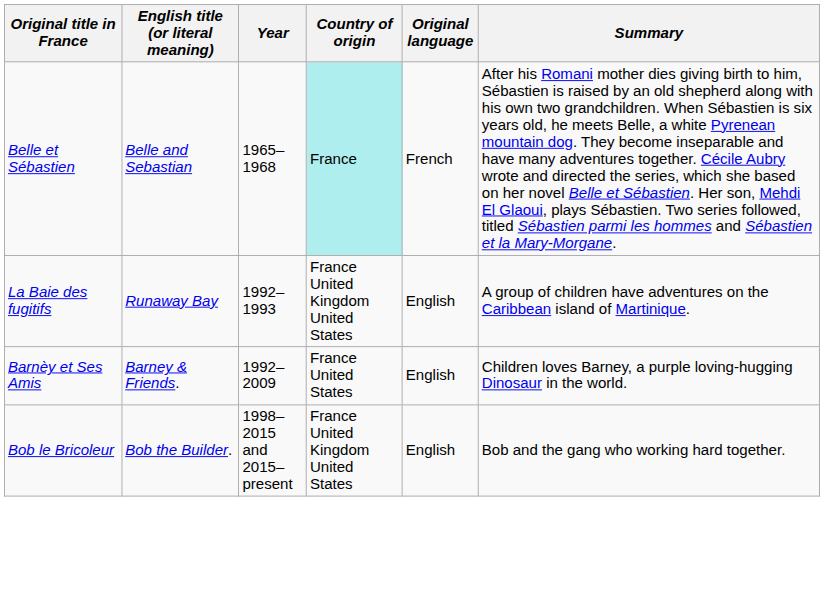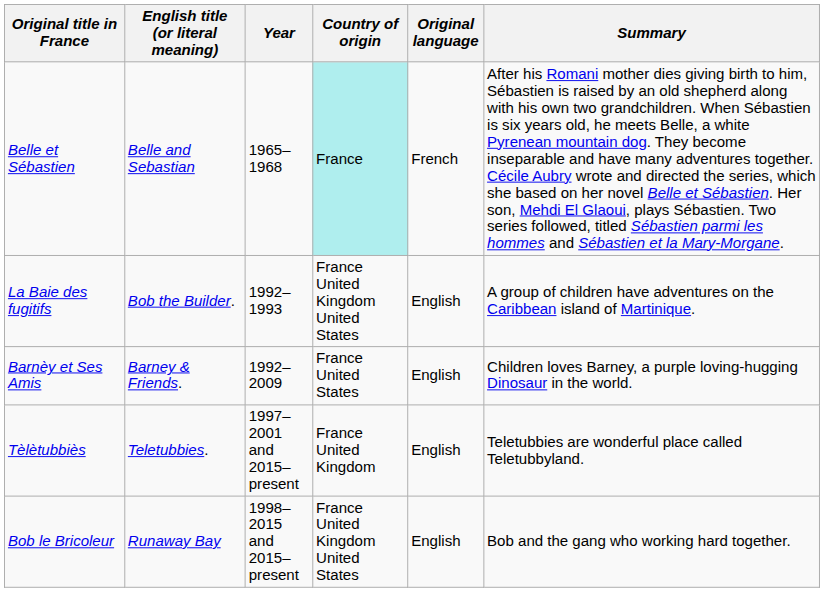 <table class="wikitable">
 <tr>
 <th style="width:140px;"><em>Original title in France</em></th>
 <th style="width:140px;"><em>English title<br>(or literal meaning)</em></th>
 <th style="width:70px;"><em>Year</em></th>
 <th style="width:110px;"><em>Country of origin</em></th>
 <th style="width:75px;"><em>Original language</em></th>
 <th style="width:480px;"><em>Summary</em></th>
 </tr>
 <tr>
 <td><em><a href='#'>Belle et Sébastien</a></em></td>
 <td><em><a href='#'>Belle and Sebastian</a></em></td>
 <td>1965–1968</td>
 <td style="background: paleturquoise;">France</td>
 <td>French</td>
 <td>After his <a href='#'>Romani</a> mother dies giving birth to him, Sébastien is raised by an old shepherd along with his own two grandchildren. When Sébastien is six years old, he meets Belle, a white <a href='#'>Pyrenean mountain dog</a>. They become inseparable and have many adventures together. <a href='#'>Cécile Aubry</a> wrote and directed the series, which she based on her novel <em><a href='#'>Belle et Sébastien</a></em>. Her son, <a href='#'>Mehdi El Glaoui</a>, plays Sébastien. Two series followed, titled <em><a href='#'>Sébastien parmi les hommes</a></em> and <em><a href='#'>Sébastien et la Mary-Morgane</a></em>.</td>
 </tr>
 <tr>
 <td><em><a href='#'>La Baie des fugitifs</a></em></td>
-<td><em><a href='#'>Runaway Bay</a></em></td>
+<td><em><a href='#'>Bob the Builder</a></em>.</td>
 <td>1992–1993</td>
 <td>France<br>United Kingdom<br>United States</td>
 <td>English</td>
 <td>A group of children have adventures on the <a href='#'>Caribbean</a> island of <a href='#'>Martinique</a>.</td>
 </tr>
 <tr>
 <td><em><a href='#'>Barnèy et Ses Amis</a></em></td>
 <td><em><a href='#'>Barney & Friends</a></em>.</td>
 <td>1992–2009</td>
 <td>France<br>United States</td>
 <td>English</td>
 <td>Children loves Barney, a purple loving-hugging <a href='#'>Dinosaur</a> in the world.</td>
 </tr>
 <tr>
+<td><em><a href='#'>Tèlètubbiès</a></em></td>
+<td><em><a href='#'>Teletubbies</a></em>.</td>
+<td>1997–2001 and 2015–present</td>
+<td>France<br>United Kingdom</td>
+<td>English</td>
+<td>Teletubbies are wonderful place called Teletubbyland.</td>
+</tr>
+<tr>
 <td><em><a href='#'>Bob le Bricoleur</a></em></td>
-<td><em><a href='#'>Bob the Builder</a></em>.</td>
+<td><em><a href='#'>Runaway Bay</a></em></td>
 <td>1998–2015 and 2015–present</td>
 <td>France<br>United Kingdom<br>United States</td>
 <td>English</td>
 <td>Bob and the gang who working hard together.</td>
 </tr>
 </table>
